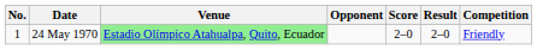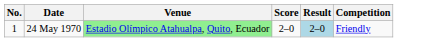 <table class="wikitable sortable">
 <tr>
 <th scope="col">No.</th>
 <th scope="col">Date</th>
 <th scope="col">Venue</th>
-<th scope="col">Opponent</th>
 <th scope="col">Score</th>
 <th scope="col">Result</th>
 <th scope="col">Competition</th>
 </tr>
 <tr>
 <td align="center">1</td>
 <td>24 May 1970</td>
 <td style="background: lightgreen;"><a href='#'>Estadio Olímpico Atahualpa</a>, <a href='#'>Quito</a>, Ecuador</td>
-<td></td>
 <td align="center">2–0</td>
-<td align="center">2–0</td>
+<td align="center" style="background: lightblue;">2–0</td>
 <td><a href='#'>Friendly</a></td>
 </tr>
 </table>
